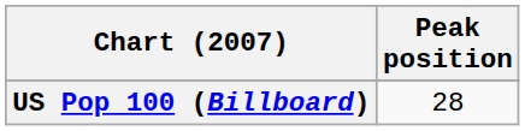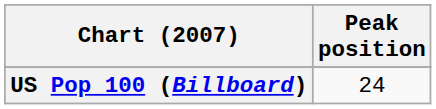 <table class="wikitable sortable plainrowheaders" style="text-align:center;">
 <tr>
 <th scope="col">Chart (2007)</th>
 <th scope="col">Peak<br>position</th>
 </tr>
 <tr>
 </tr>
 <tr>
 </tr>
 <tr>
 </tr>
 <tr>
 </tr>
 <tr>
 </tr>
 <tr>
 </tr>
 <tr>
 </tr>
 <tr>
 </tr>
 <tr>
 <th scope="row">US <a href='#'>Pop 100</a> (<a href='#'><em>Billboard</em></a>)</th>
-<td align="center">28</td>
+<td align="center">24</td>
 </tr>
 </table>
